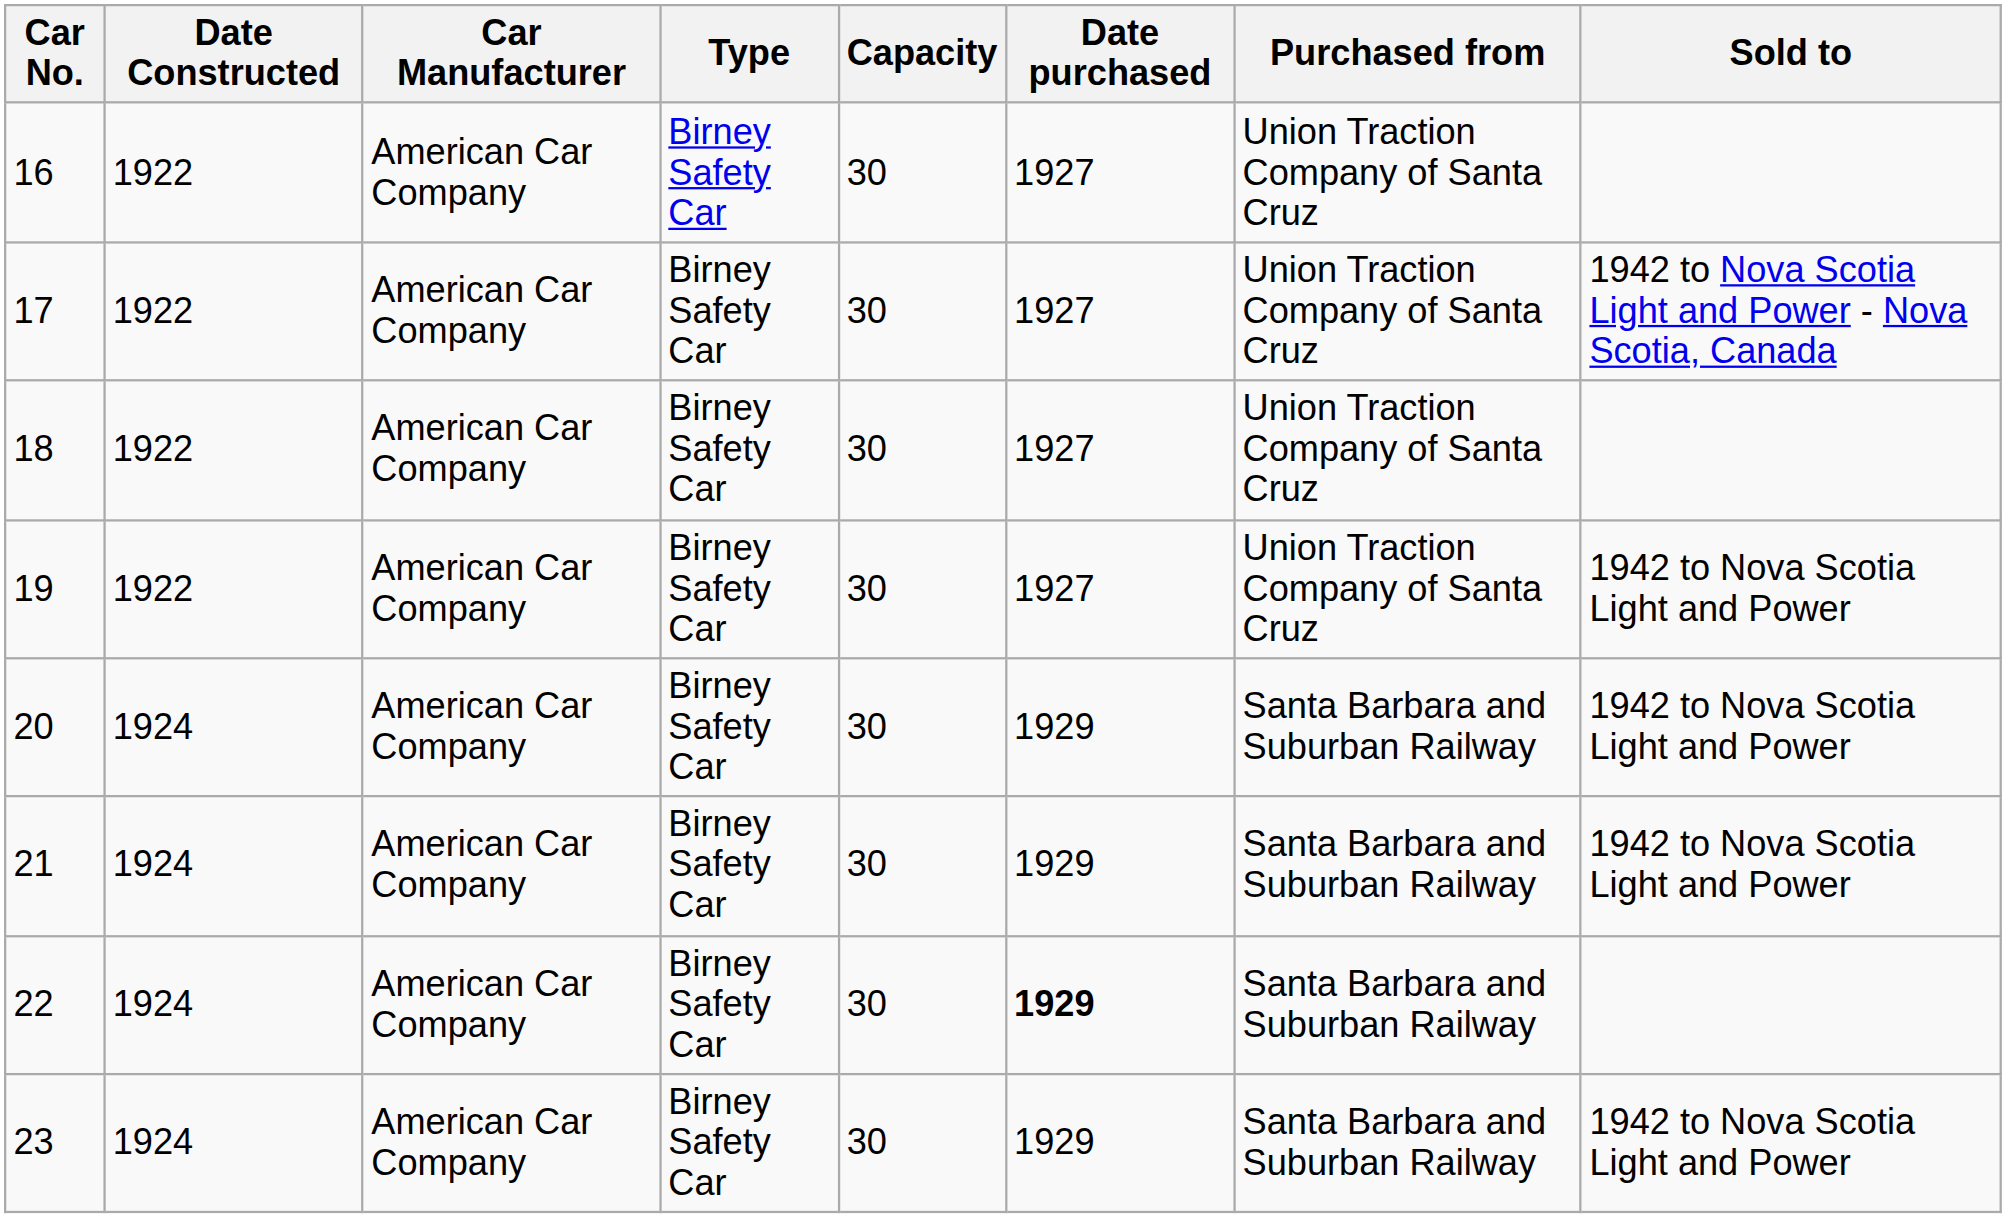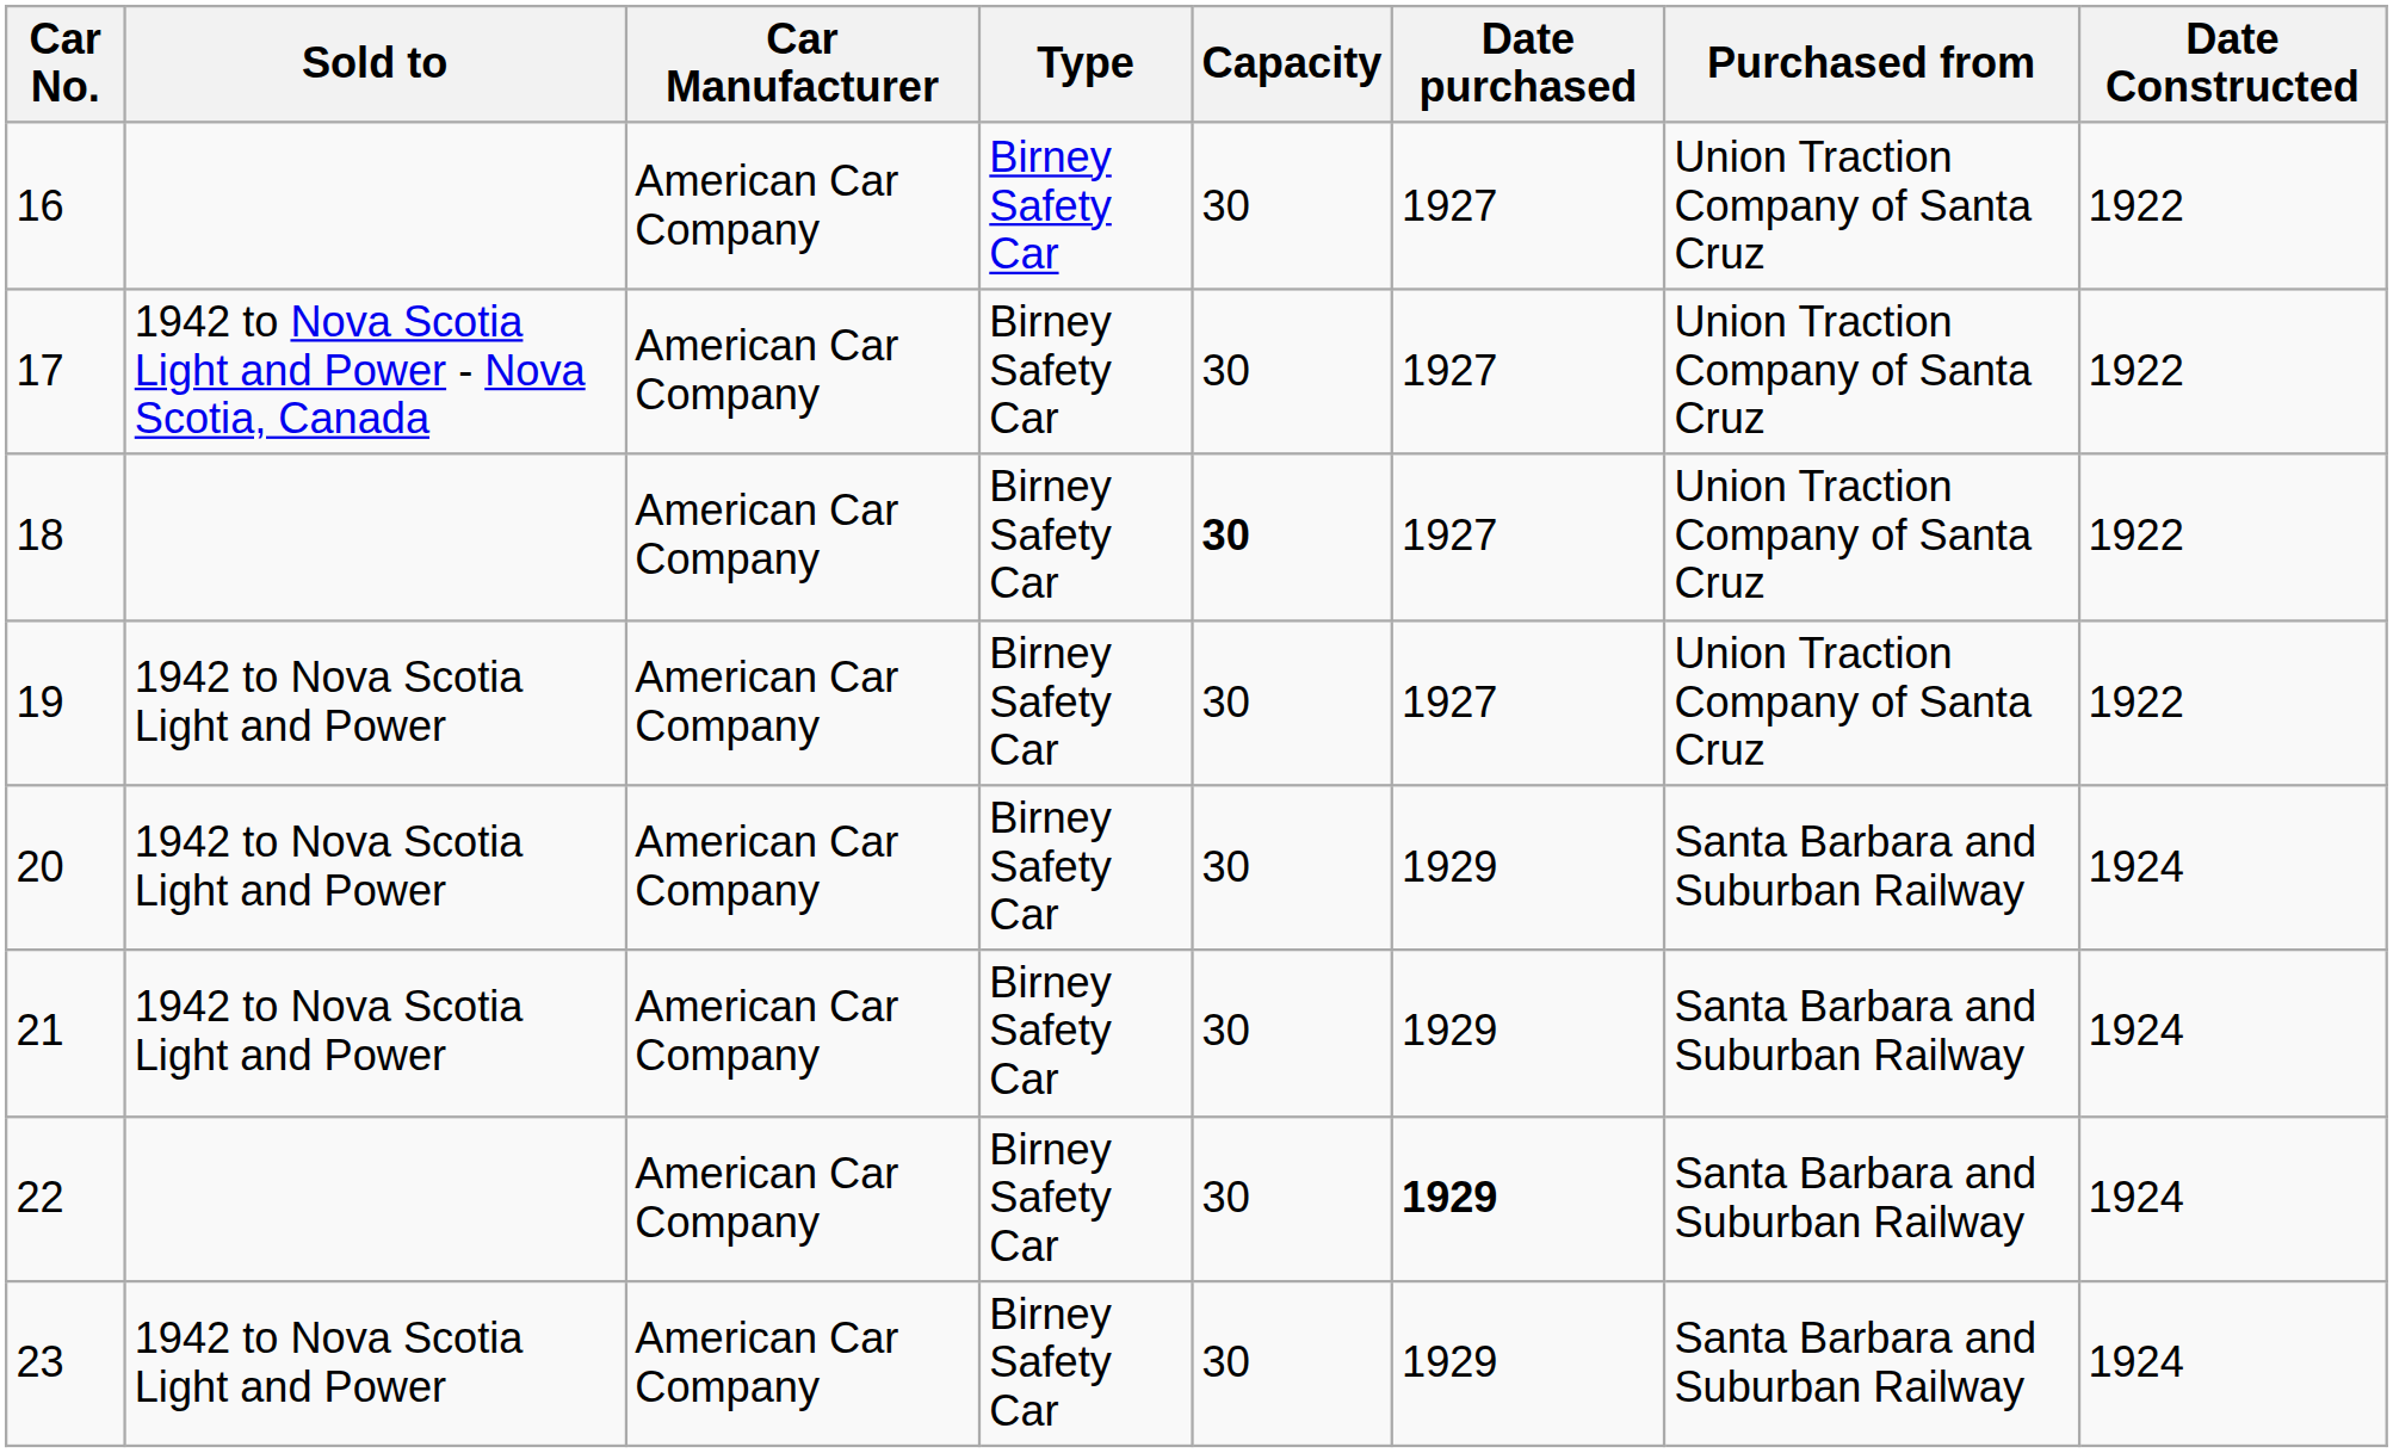 <table class="wikitable" width=100%>
 <tr>
 <th>Car No.</th>
-<th>Date Constructed</th>
+<th>Sold to</th>
 <th>Car Manufacturer</th>
 <th>Type</th>
 <th>Capacity</th>
 <th>Date purchased</th>
 <th>Purchased from</th>
-<th>Sold to</th>
+<th>Date Constructed</th>
 </tr>
 <tr>
 <td>16</td>
-<td>1922</td>
+<td></td>
 <td>American Car Company</td>
 <td><a href='#'>Birney Safety Car</a></td>
 <td>30</td>
 <td>1927</td>
 <td>Union Traction Company of Santa Cruz</td>
-<td></td>
+<td>1922</td>
 </tr>
 <tr>
 <td>17</td>
-<td>1922</td>
+<td>1942 to <a href='#'>Nova Scotia Light and Power</a> - <a href='#'>Nova Scotia, Canada</a></td>
 <td>American Car Company</td>
 <td>Birney Safety Car</td>
 <td>30</td>
 <td>1927</td>
 <td>Union Traction Company of Santa Cruz</td>
-<td>1942 to <a href='#'>Nova Scotia Light and Power</a> - <a href='#'>Nova Scotia, Canada</a></td>
+<td>1922</td>
 </tr>
 <tr>
 <td>18</td>
+<td></td>
+<td>American Car Company</td>
+<td>Birney Safety Car</td>
+<td><strong>30</strong></td>
+<td>1927</td>
+<td>Union Traction Company of Santa Cruz</td>
 <td>1922</td>
+</tr>
+<tr>
+<td>19</td>
+<td>1942 to Nova Scotia Light and Power</td>
 <td>American Car Company</td>
 <td>Birney Safety Car</td>
 <td>30</td>
 <td>1927</td>
 <td>Union Traction Company of Santa Cruz</td>
-<td></td>
-</tr>
-<tr>
-<td>19</td>
 <td>1922</td>
-<td>American Car Company</td>
-<td>Birney Safety Car</td>
-<td>30</td>
-<td>1927</td>
-<td>Union Traction Company of Santa Cruz</td>
-<td>1942 to Nova Scotia Light and Power</td>
 </tr>
 <tr>
 <td>20</td>
-<td>1924</td>
+<td>1942 to Nova Scotia Light and Power</td>
 <td>American Car Company</td>
 <td>Birney Safety Car</td>
 <td>30</td>
 <td>1929</td>
 <td>Santa Barbara and Suburban Railway</td>
-<td>1942 to Nova Scotia Light and Power</td>
+<td>1924</td>
 </tr>
 <tr>
 <td>21</td>
-<td>1924</td>
+<td>1942 to Nova Scotia Light and Power</td>
 <td>American Car Company</td>
 <td>Birney Safety Car</td>
 <td>30</td>
 <td>1929</td>
 <td>Santa Barbara and Suburban Railway</td>
-<td>1942 to Nova Scotia Light and Power</td>
+<td>1924</td>
 </tr>
 <tr>
 <td>22</td>
-<td>1924</td>
+<td></td>
 <td>American Car Company</td>
 <td>Birney Safety Car</td>
 <td>30</td>
 <td><strong>1929</strong></td>
 <td>Santa Barbara and Suburban Railway</td>
-<td></td>
+<td>1924</td>
 </tr>
 <tr>
 <td>23</td>
-<td>1924</td>
+<td>1942 to Nova Scotia Light and Power</td>
 <td>American Car Company</td>
 <td>Birney Safety Car</td>
 <td>30</td>
 <td>1929</td>
 <td>Santa Barbara and Suburban Railway</td>
-<td>1942 to Nova Scotia Light and Power</td>
+<td>1924</td>
 </tr>
 </table>
